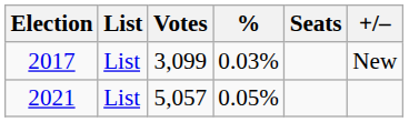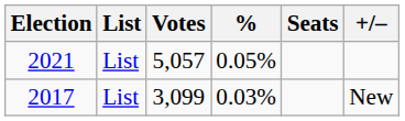 <table class=wikitable style=text-align:center>
 <tr>
 <th>Election</th>
 <th>List</th>
 <th>Votes</th>
 <th>%</th>
 <th>Seats</th>
 <th>+/–</th>
 </tr>
 <tr>
+<td><a href='#'>2021</a></td>
+<td align="left"><a href='#'>List</a></td>
+<td>5,057</td>
+<td>0.05%</td>
+<td></td>
+<td></td>
+</tr>
+<tr>
 <td><a href='#'>2017</a></td>
 <td align="left"><a href='#'>List</a></td>
 <td>3,099</td>
 <td>0.03%</td>
 <td></td>
 <td>New</td>
 </tr>
-<tr>
-<td><a href='#'>2021</a></td>
-<td align="left"><a href='#'>List</a></td>
-<td>5,057</td>
-<td>0.05%</td>
-<td></td>
-<td></td>
-</tr>
 </table>
